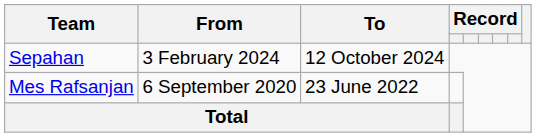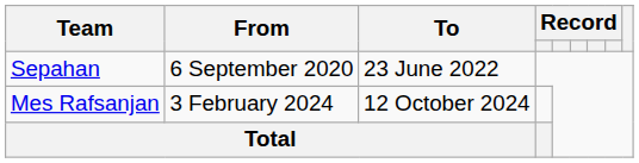 <table class=wikitable style="text-align: center">
 <tr>
 <th rowspan=2>Team</th>
 <th rowspan=2>From</th>
 <th rowspan=2>To</th>
 <th colspan=5>Record</th>
 <th rowspan=2></th>
 </tr>
 <tr>
 <th></th>
 <th></th>
 <th></th>
 <th></th>
 <th></th>
 </tr>
 <tr>
 <td align=left><a href='#'>Sepahan</a></td>
-<td align=left>3 February 2024</td>
-<td align=left>12 October 2024<br></td>
+<td align=left>6 September 2020</td>
+<td align=left>23 June 2022<br></td>
 </tr>
 <tr>
 <td align=left><a href='#'>Mes Rafsanjan</a></td>
-<td align=left>6 September 2020</td>
-<td align=left>23 June 2022<br></td>
+<td align=left>3 February 2024</td>
+<td align=left>12 October 2024<br></td>
 <td></td>
 </tr>
 <tr>
 <th colspan=3>Total<br></th>
 <th></th>
 </tr>
 </table>
